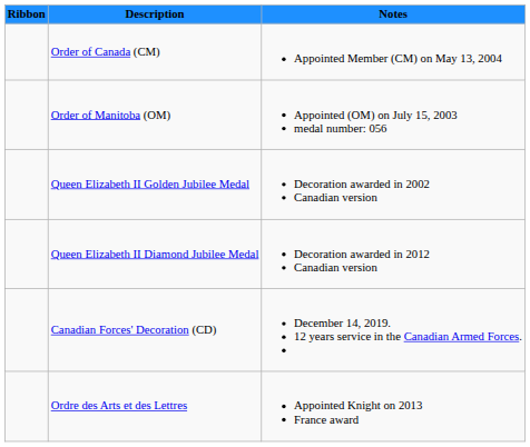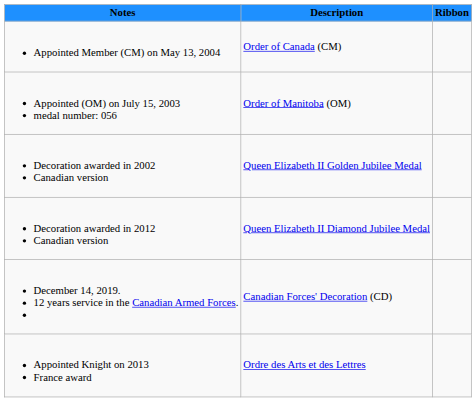 <table class="wikitable">
 <tr style="background:DodgerBlue" align="center">
+<td><strong>Notes</strong></td>
+<td><strong>Description</strong></td>
 <td><strong>Ribbon</strong></td>
-<td><strong>Description</strong></td>
-<td><strong>Notes</strong></td>
 </tr>
 <tr>
+<td><br><ul><li>Appointed Member (CM) on May 13, 2004</li></ul></td>
+<td><a href='#'>Order of Canada</a> (CM)</td>
 <td></td>
-<td><a href='#'>Order of Canada</a> (CM)</td>
-<td><br><ul><li>Appointed Member (CM) on May 13, 2004</li></ul></td>
 </tr>
 <tr>
+<td><br><ul><li>Appointed (OM) on July 15, 2003</li><li>medal number: 056</li></ul></td>
+<td><a href='#'>Order of Manitoba</a> (OM)</td>
 <td></td>
-<td><a href='#'>Order of Manitoba</a> (OM)</td>
-<td><br><ul><li>Appointed (OM) on July 15, 2003</li><li>medal number: 056</li></ul></td>
 </tr>
 <tr>
+<td><br><ul><li>Decoration awarded in 2002</li><li>Canadian version</li></ul></td>
+<td><a href='#'>Queen Elizabeth II Golden Jubilee Medal</a></td>
 <td></td>
-<td><a href='#'>Queen Elizabeth II Golden Jubilee Medal</a></td>
-<td><br><ul><li>Decoration awarded in 2002</li><li>Canadian version</li></ul></td>
 </tr>
 <tr>
+<td><br><ul><li>Decoration awarded in 2012</li><li>Canadian version</li></ul></td>
+<td><a href='#'>Queen Elizabeth II Diamond Jubilee Medal</a></td>
 <td></td>
-<td><a href='#'>Queen Elizabeth II Diamond Jubilee Medal</a></td>
-<td><br><ul><li>Decoration awarded in 2012</li><li>Canadian version</li></ul></td>
 </tr>
 <tr>
+<td><br><ul><li>December 14, 2019.</li><li>12 years service in the <a href='#'>Canadian Armed Forces</a>.</li><li></li></ul></td>
+<td><a href='#'>Canadian Forces' Decoration</a> (CD)</td>
 <td></td>
-<td><a href='#'>Canadian Forces' Decoration</a> (CD)</td>
-<td><br><ul><li>December 14, 2019.</li><li>12 years service in the <a href='#'>Canadian Armed Forces</a>.</li><li></li></ul></td>
 </tr>
 <tr>
+<td><br><ul><li>Appointed Knight on 2013</li><li> France award</li></ul></td>
+<td><a href='#'>Ordre des Arts et des Lettres</a></td>
 <td></td>
-<td><a href='#'>Ordre des Arts et des Lettres</a></td>
-<td><br><ul><li>Appointed Knight on 2013</li><li> France award</li></ul></td>
 </tr>
 </table>
